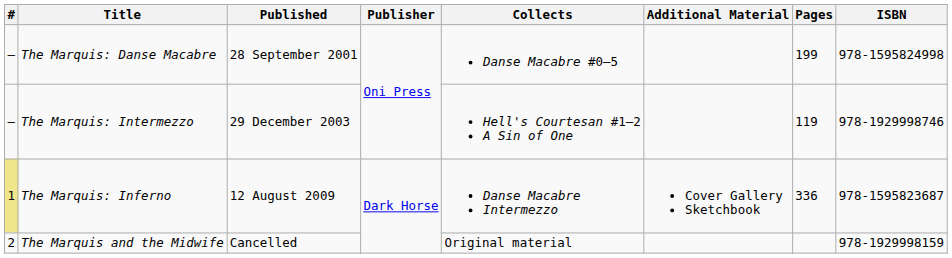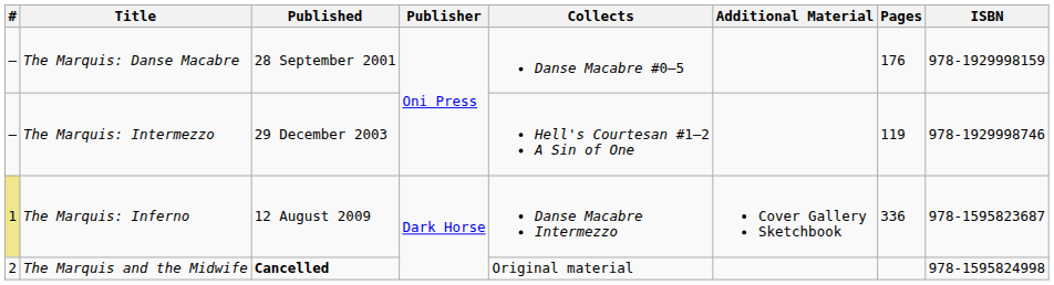 <table class="wikitable">
 <tr>
 <th>#</th>
 <th>Title</th>
 <th>Published</th>
 <th>Publisher</th>
 <th>Collects</th>
 <th>Additional Material</th>
 <th>Pages</th>
 <th>ISBN</th>
 </tr>
 <tr>
 <td>―</td>
 <td><em>The Marquis: Danse Macabre</em></td>
 <td>28 September 2001</td>
 <td rowspan=2><a href='#'>Oni Press</a></td>
 <td><br><ul><li><em>Danse Macabre</em> #0–5</li></ul></td>
 <td></td>
-<td>199</td>
-<td>978-1595824998</td>
+<td>176</td>
+<td>978-1929998159</td>
 </tr>
 <tr>
 <td>―</td>
 <td><em>The Marquis: Intermezzo</em></td>
 <td>29 December 2003</td>
 <td><br><ul><li><em>Hell's Courtesan</em> #1–2</li><li><em>A Sin of One</em></li></ul></td>
 <td></td>
 <td>119</td>
 <td>978-1929998746</td>
 </tr>
 <tr>
 <td style="background: khaki;">1</td>
 <td><em>The Marquis: Inferno</em></td>
 <td>12 August 2009</td>
 <td rowspan=2><a href='#'>Dark Horse</a></td>
 <td><br><ul><li><em>Danse Macabre</em></li><li><em>Intermezzo</em></li></ul></td>
 <td><br><ul><li>Cover Gallery</li><li>Sketchbook</li></ul></td>
 <td>336</td>
 <td>978-1595823687</td>
 </tr>
 <tr>
 <td>2</td>
 <td><em>The Marquis and the Midwife</em></td>
-<td>Cancelled</td>
+<td><strong>Cancelled</strong></td>
 <td>Original material</td>
 <td></td>
 <td></td>
-<td>978-1929998159</td>
+<td>978-1595824998</td>
 </tr>
 </table>
